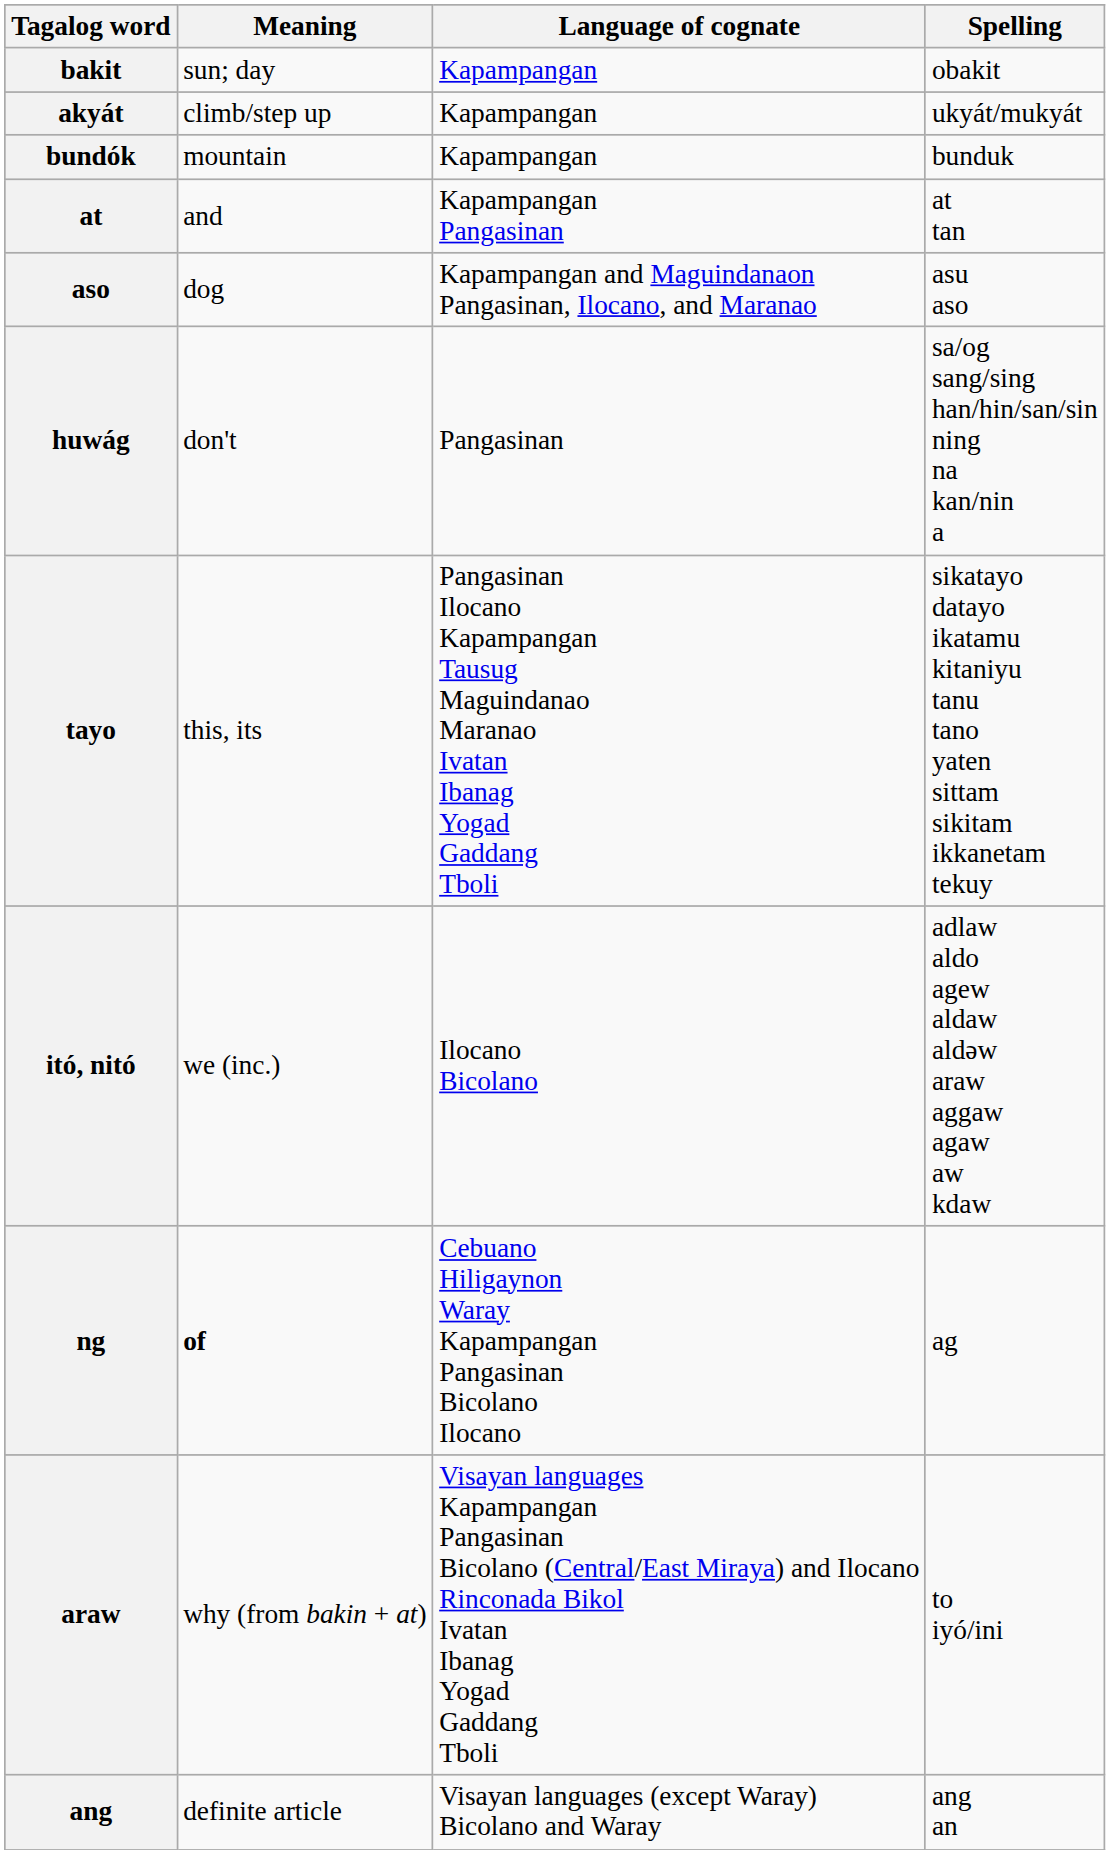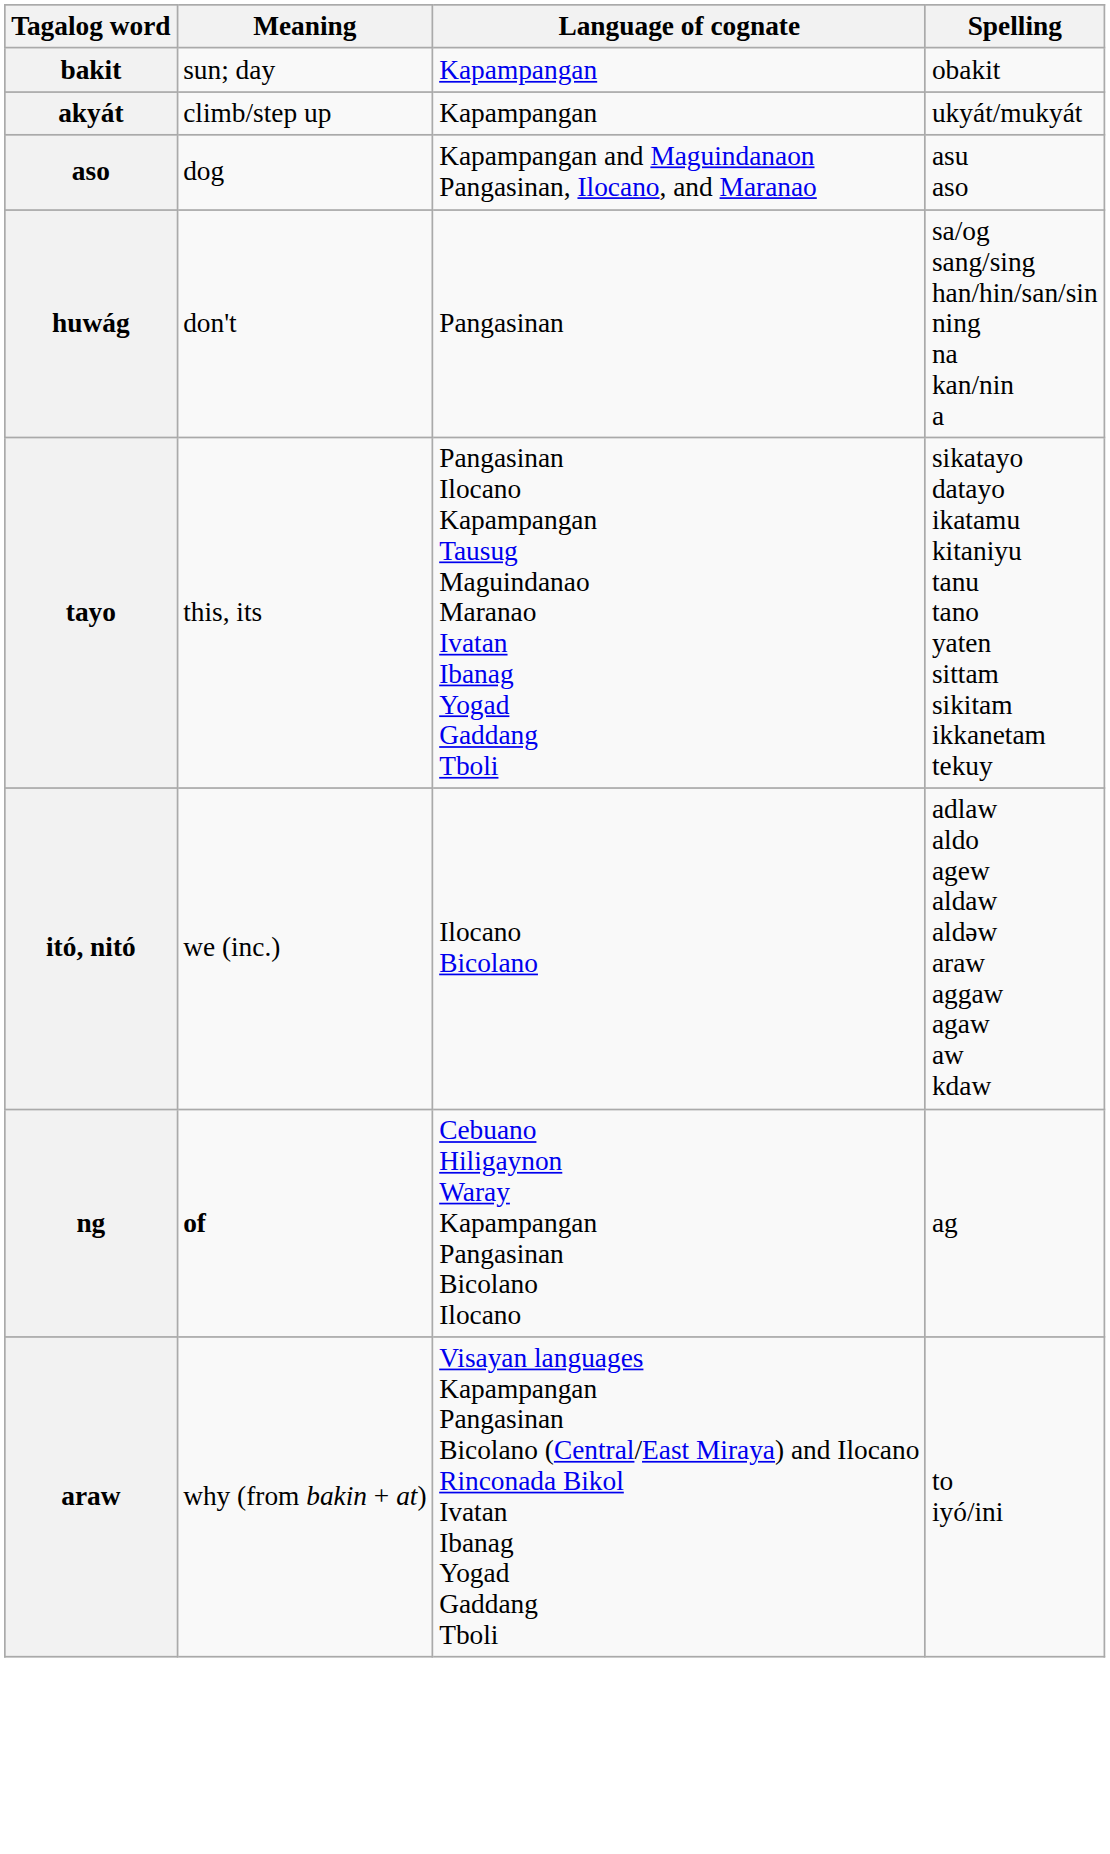 <table class="wikitable plainrowheaders">
 <tr>
 <th scope="col">Tagalog word</th>
 <th scope="col">Meaning</th>
 <th scope="col">Language of cognate</th>
 <th scope="col">Spelling</th>
 </tr>
 <tr>
 <th scope="row">bakit</th>
 <td>sun; day</td>
 <td><a href='#'>Kapampangan</a></td>
 <td>obakit</td>
 </tr>
 <tr>
 <th scope="row">akyát</th>
 <td>climb/step up</td>
 <td>Kapampangan</td>
 <td>ukyát/mukyát</td>
-</tr>
-<tr>
-<th scope="row">bundók</th>
-<td>mountain</td>
-<td>Kapampangan</td>
-<td>bunduk</td>
-</tr>
-<tr>
-<th scope="row">at</th>
-<td>and</td>
-<td>Kapampangan <br><a href='#'>Pangasinan</a></td>
-<td>at <br>tan</td>
 </tr>
 <tr>
 <th scope="row">aso</th>
 <td>dog</td>
 <td>Kapampangan and <a href='#'>Maguindanaon</a> <br>Pangasinan, <a href='#'>Ilocano</a>, and <a href='#'>Maranao</a></td>
 <td>asu <br>aso</td>
 </tr>
 <tr>
 <th scope="row">huwág</th>
 <td>don't</td>
 <td>Pangasinan</td>
 <td>sa/og <br>sang/sing <br>han/hin/san/sin <br>ning <br>na <br>kan/nin <br>a</td>
 </tr>
 <tr>
 <th scope="row">tayo</th>
 <td>this, its</td>
 <td>Pangasinan <br>Ilocano <br>Kapampangan <br><a href='#'>Tausug</a> <br>Maguindanao <br>Maranao <br><a href='#'>Ivatan</a> <br><a href='#'>Ibanag</a> <br><a href='#'>Yogad</a> <br><a href='#'>Gaddang</a> <br><a href='#'>Tboli</a></td>
 <td>sikatayo <br>datayo <br>ikatamu <br>kitaniyu <br>tanu <br>tano <br>yaten <br>sittam <br>sikitam <br>ikkanetam <br>tekuy</td>
 </tr>
 <tr>
 <th scope="row">itó, nitó</th>
 <td>we (inc.)</td>
 <td>Ilocano <br><a href='#'>Bicolano</a></td>
 <td>adlaw <br>aldo <br>agew <br>aldaw <br>aldəw <br>araw <br>aggaw <br>agaw <br>aw <br>kdaw</td>
 </tr>
 <tr>
 <th scope="row">ng</th>
 <td><strong>of</strong></td>
 <td><a href='#'>Cebuano</a> <br><a href='#'>Hiligaynon</a> <br><a href='#'>Waray</a> <br>Kapampangan <br>Pangasinan <br>Bicolano <br>Ilocano</td>
 <td>ag</td>
 </tr>
 <tr>
 <th scope="row">araw</th>
 <td>why (from <em>bakin</em> + <em>at</em>)</td>
 <td><a href='#'>Visayan languages</a> <br>Kapampangan <br>Pangasinan <br>Bicolano (<a href='#'>Central</a>/<a href='#'>East Miraya</a>) and Ilocano <br><a href='#'>Rinconada Bikol</a> <br>Ivatan <br>Ibanag<br>Yogad <br>Gaddang <br>Tboli</td>
 <td>to <br>iyó/ini</td>
 </tr>
-<tr>
-<th scope="row">ang</th>
-<td>definite article</td>
-<td>Visayan languages (except Waray) <br>Bicolano and Waray</td>
-<td>ang <br>an</td>
-</tr>
 </table>
